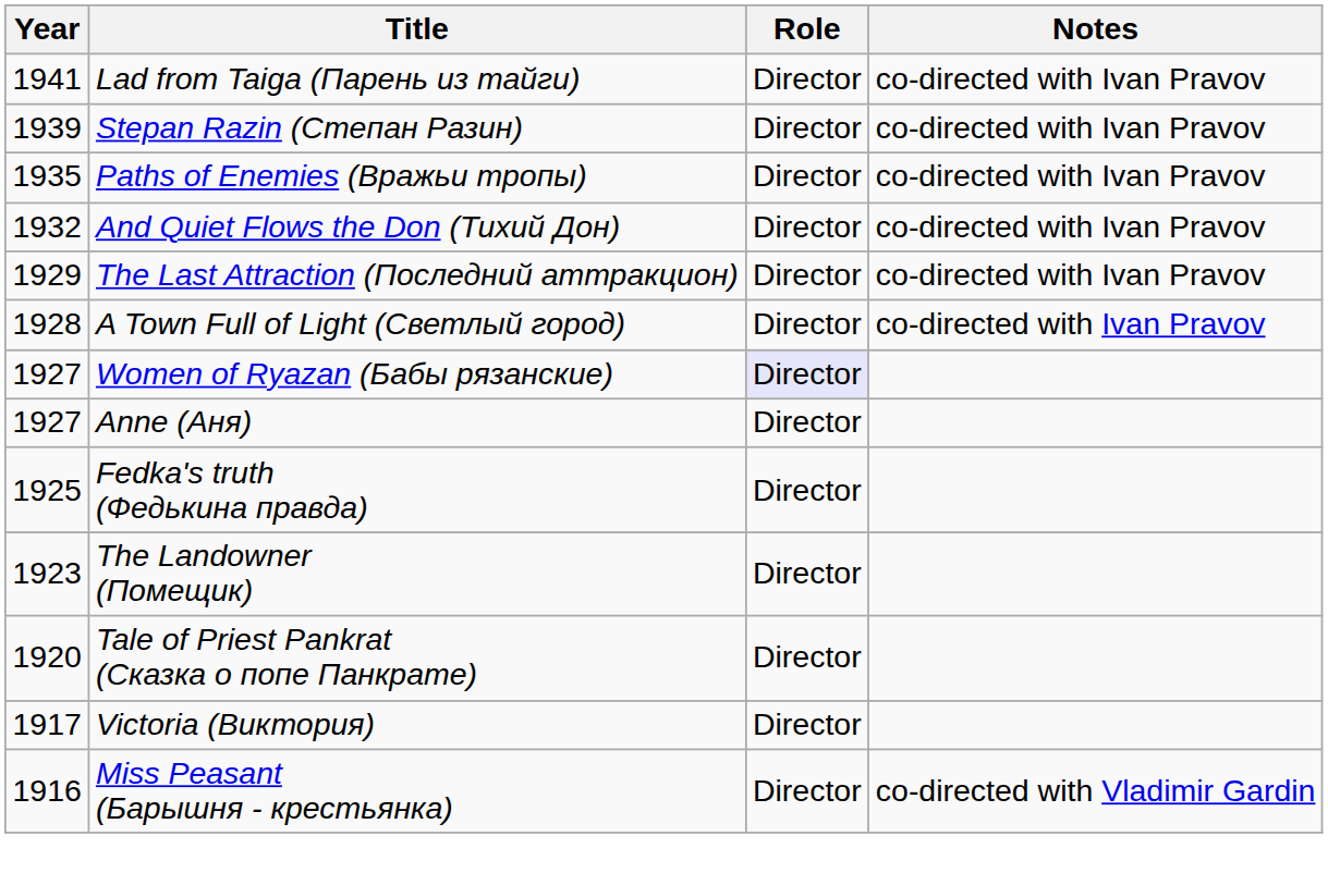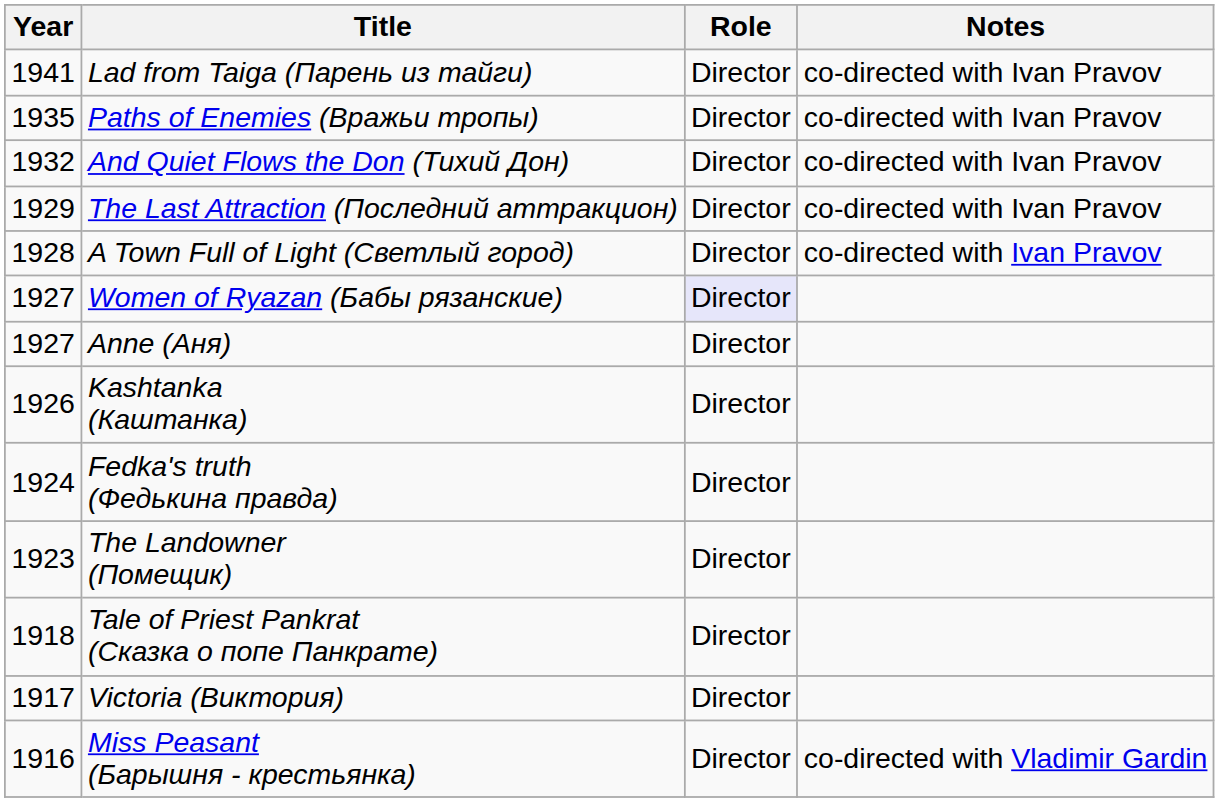 <table class="wikitable">
 <tr>
 <th>Year</th>
 <th>Title</th>
 <th>Role</th>
 <th>Notes</th>
 </tr>
 <tr>
 <td>1941</td>
 <td><em>Lad from Taiga (Парень из тайги)</em></td>
 <td>Director</td>
 <td>co-directed with Ivan Pravov</td>
-</tr>
-<tr>
-<td>1939</td>
-<td><em><a href='#'>Stepan Razin</a> (Степан Разин)</em></td>
-<td>Director</td>
-<td>co-directed with Ivan Pravov </td>
 </tr>
 <tr>
 <td>1935</td>
 <td><em><a href='#'>Paths of Enemies</a> (Вражьи тропы)</em></td>
 <td>Director</td>
 <td>co-directed with Ivan Pravov </td>
 </tr>
 <tr>
 <td>1932</td>
 <td><em><a href='#'>And Quiet Flows the Don</a> (Тихий Дон)</em></td>
 <td>Director</td>
 <td>co-directed with Ivan Pravov </td>
 </tr>
 <tr>
 <td>1929</td>
 <td><em><a href='#'>The Last Attraction</a> (Последний аттракцион)</em></td>
 <td>Director</td>
 <td>co-directed with Ivan Pravov </td>
 </tr>
 <tr>
 <td>1928</td>
 <td><em>A Town Full of Light (Светлый город)</em></td>
 <td>Director</td>
 <td>co-directed with <a href='#'>Ivan Pravov</a></td>
 </tr>
 <tr>
 <td>1927</td>
 <td><em><a href='#'>Women of Ryazan</a> (Бабы рязанские)</em></td>
 <td style="background: lavender;">Director</td>
 <td></td>
 </tr>
 <tr>
 <td>1927</td>
 <td><em>Anne (Аня)</em></td>
 <td>Director</td>
 <td></td>
 </tr>
 <tr>
-<td>1925</td>
+<td>1926</td>
+<td><em>Kashtanka</em><br><em>(Каштанка)</em></td>
+<td>Director</td>
+<td></td>
+</tr>
+<tr>
+<td>1924</td>
 <td><em>Fedka's truth</em><br><em>(Федькина правда)</em></td>
 <td>Director</td>
 <td></td>
 </tr>
 <tr>
 <td>1923</td>
 <td><em>The Landowner</em><br><em>(Помещик)</em></td>
 <td>Director</td>
 <td></td>
 </tr>
 <tr>
-<td>1920</td>
+<td>1918</td>
 <td><em>Tale of Priest Pankrat</em><br><em>(Сказка о попе Панкрате)</em></td>
 <td>Director</td>
 <td></td>
 </tr>
 <tr>
 <td>1917</td>
 <td><em>Victoria (Виктория)</em></td>
 <td>Director</td>
 <td></td>
 </tr>
 <tr>
 <td>1916</td>
 <td><em><a href='#'>Miss Peasant</a></em><br><em>(Барышня - крестьянка)</em></td>
 <td>Director</td>
 <td>co-directed with <a href='#'>Vladimir Gardin</a></td>
 </tr>
 </table>
